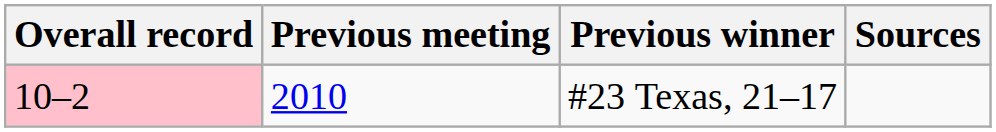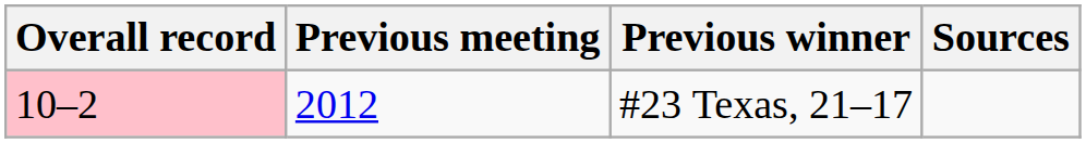 <table class="wikitable">
 <tr>
 <th>Overall record</th>
 <th>Previous meeting</th>
 <th>Previous winner</th>
 <th>Sources</th>
 </tr>
 <tr>
 <td style="background: pink;">10–2</td>
-<td><a href='#'>2010</a></td>
+<td><a href='#'>2012</a></td>
 <td>#23 Texas, 21–17</td>
 <td></td>
 </tr>
 </table>
